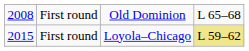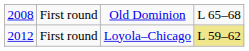 <table class="wikitable" style="text-align:center">
 <tr>
 <td><a href='#'>2008</a></td>
 <td>First round</td>
 <td><a href='#'>Old Dominion</a></td>
 <td>L 65–68</td>
 </tr>
 <tr>
-<td><a href='#'>2015</a></td>
+<td><a href='#'>2012</a></td>
 <td>First round</td>
 <td><a href='#'>Loyola–Chicago</a></td>
 <td style="background: khaki;">L 59–62</td>
 </tr>
 </table>
